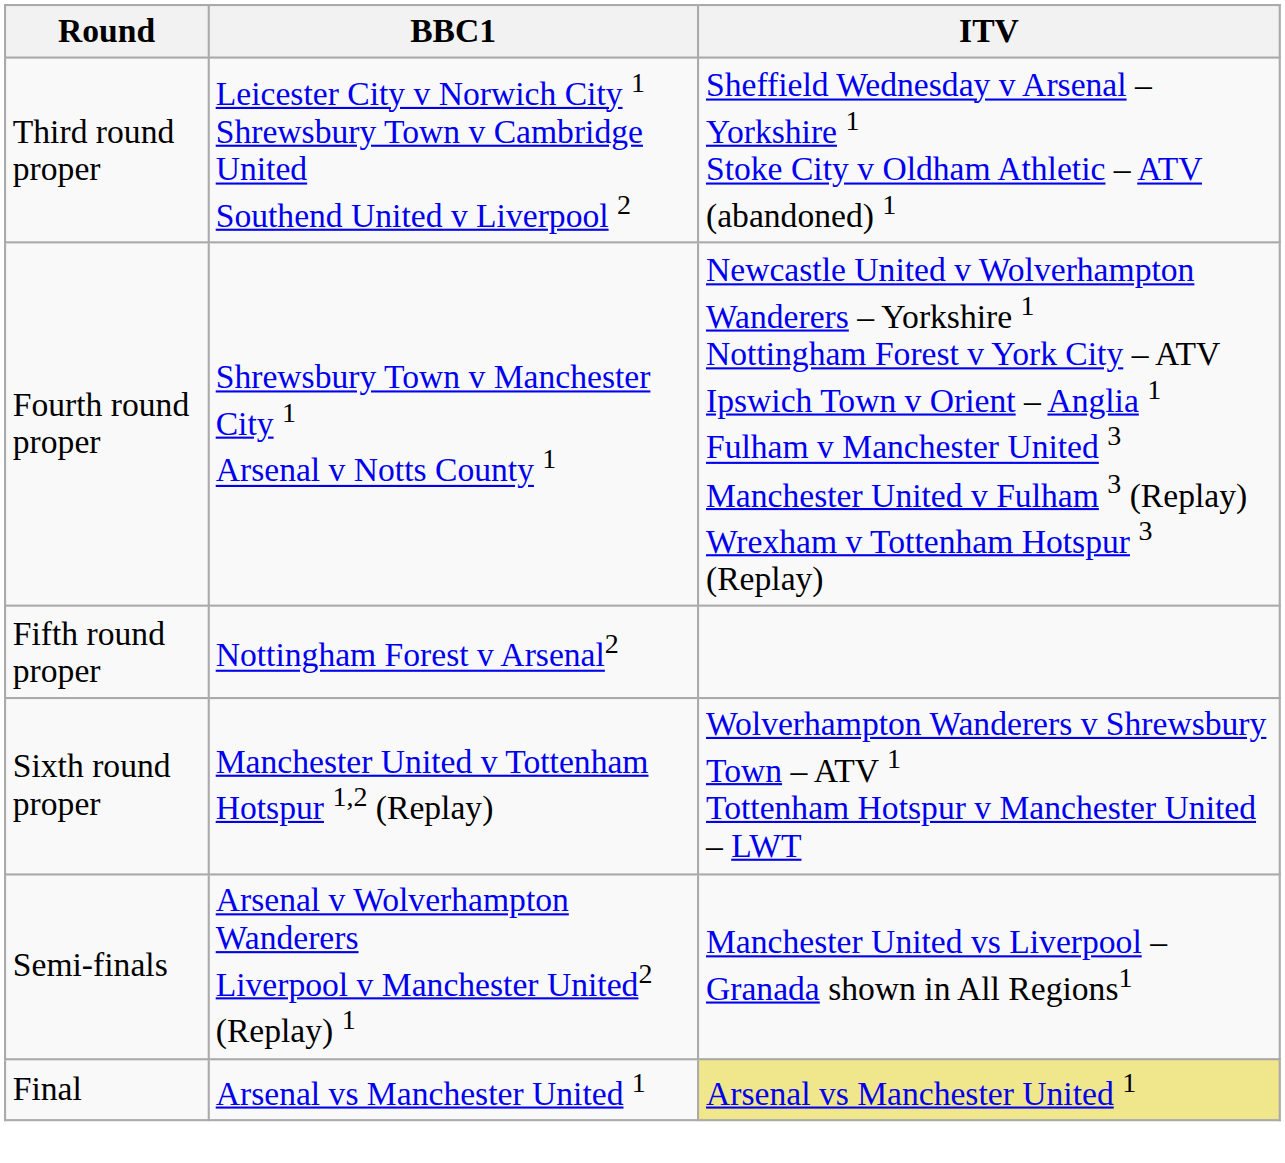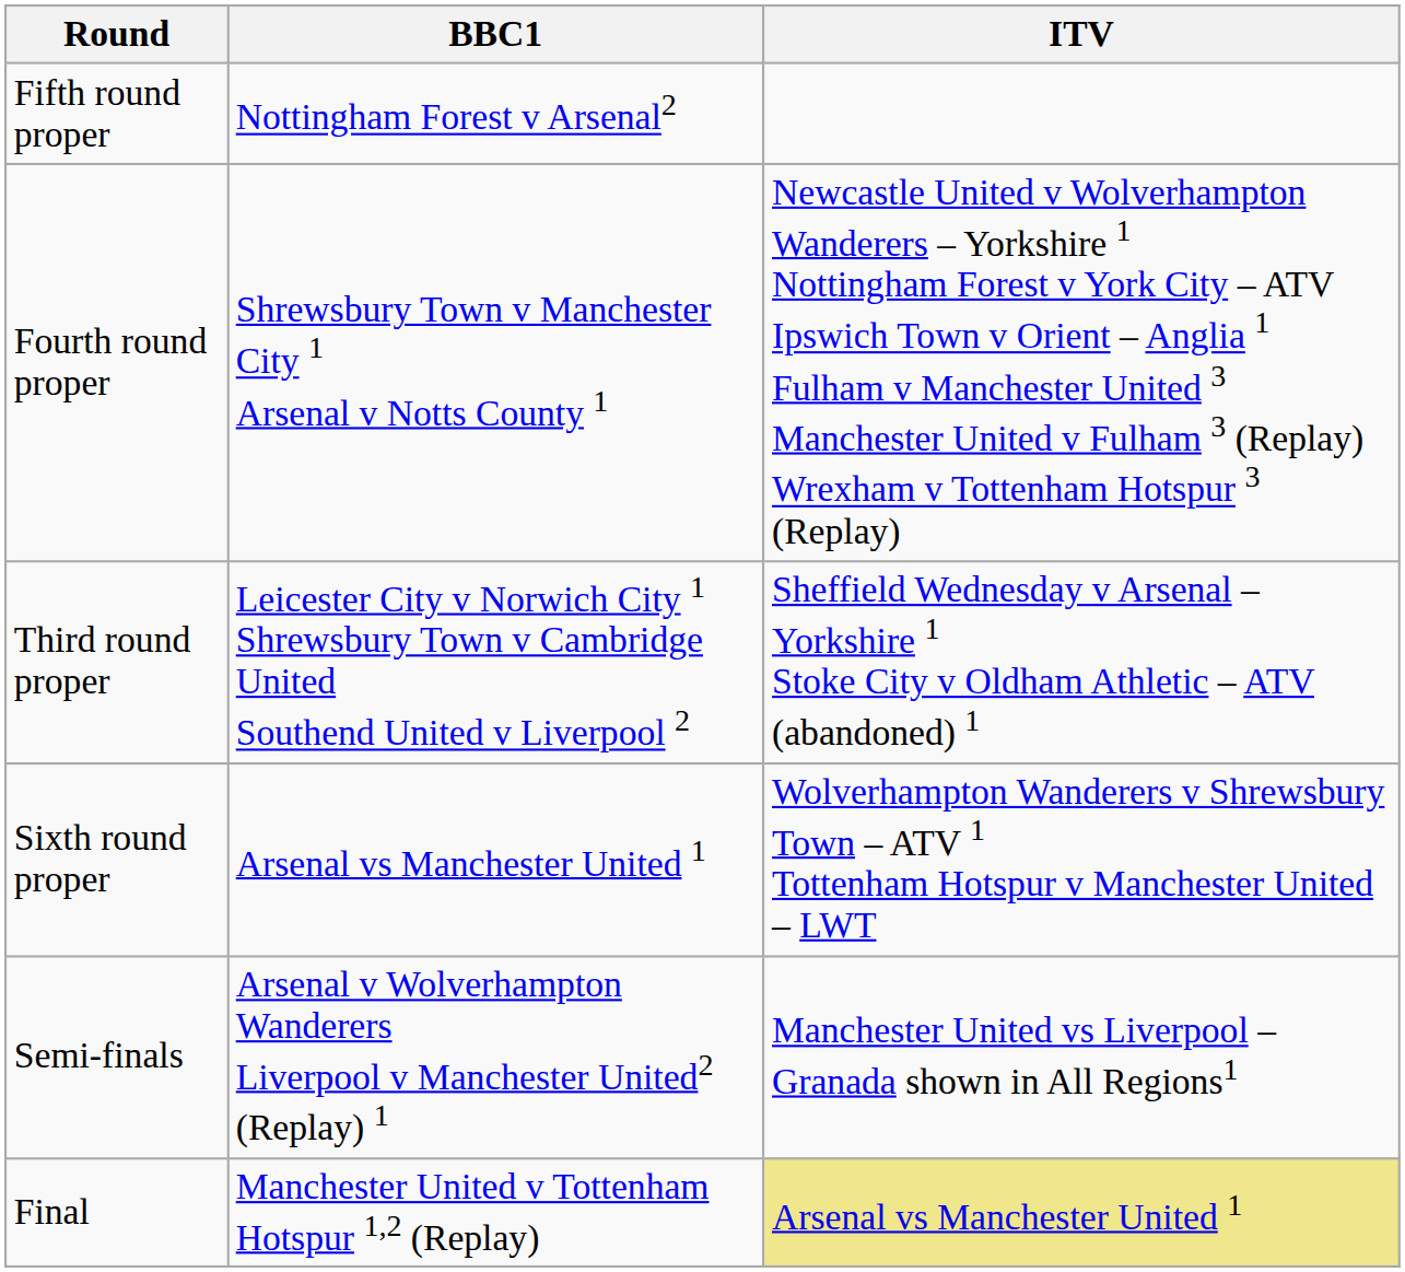 <table class="wikitable">
 <tr>
 <th>Round</th>
 <th>BBC1</th>
 <th>ITV</th>
 </tr>
 <tr>
-<td>Third round proper</td>
-<td><a href='#'>Leicester City v Norwich City</a> <sup>1</sup><br><a href='#'>Shrewsbury Town v Cambridge United</a><br><a href='#'>Southend United v Liverpool</a> <sup>2</sup></td>
-<td><a href='#'>Sheffield Wednesday v Arsenal</a> – <a href='#'>Yorkshire</a> <sup>1</sup><br><a href='#'>Stoke City v Oldham Athletic</a> – <a href='#'>ATV</a> (abandoned) <sup>1</sup></td>
+<td>Fifth round proper</td>
+<td><a href='#'>Nottingham Forest v Arsenal</a><sup>2</sup></td>
+<td></td>
 </tr>
 <tr>
 <td>Fourth round proper</td>
 <td><a href='#'>Shrewsbury Town v Manchester City</a> <sup>1</sup><br><a href='#'>Arsenal v Notts County</a> <sup>1</sup><br></td>
 <td><a href='#'>Newcastle United v Wolverhampton Wanderers</a> – Yorkshire <sup>1</sup><br><a href='#'>Nottingham Forest v York City</a> – ATV<br><a href='#'>Ipswich Town v Orient</a> – <a href='#'>Anglia</a> <sup>1</sup><br><a href='#'>Fulham v Manchester United</a> <sup>3</sup><br><a href='#'>Manchester United v Fulham</a> <sup>3</sup> (Replay)<br><a href='#'>Wrexham v Tottenham Hotspur</a> <sup>3</sup> (Replay)</td>
 </tr>
 <tr>
-<td>Fifth round proper</td>
-<td><a href='#'>Nottingham Forest v Arsenal</a><sup>2</sup></td>
-<td></td>
+<td>Third round proper</td>
+<td><a href='#'>Leicester City v Norwich City</a> <sup>1</sup><br><a href='#'>Shrewsbury Town v Cambridge United</a><br><a href='#'>Southend United v Liverpool</a> <sup>2</sup></td>
+<td><a href='#'>Sheffield Wednesday v Arsenal</a> – <a href='#'>Yorkshire</a> <sup>1</sup><br><a href='#'>Stoke City v Oldham Athletic</a> – <a href='#'>ATV</a> (abandoned) <sup>1</sup></td>
 </tr>
 <tr>
 <td>Sixth round proper</td>
-<td><a href='#'>Manchester United v Tottenham Hotspur</a> <sup>1,2</sup> (Replay)</td>
+<td><a href='#'>Arsenal vs Manchester United</a> <sup>1</sup></td>
 <td><a href='#'>Wolverhampton Wanderers v Shrewsbury Town</a> – ATV <sup>1</sup><br><a href='#'>Tottenham Hotspur v Manchester United</a> – <a href='#'>LWT</a></td>
 </tr>
 <tr>
 <td>Semi-finals</td>
 <td><a href='#'>Arsenal v Wolverhampton Wanderers</a><br><a href='#'>Liverpool v Manchester United</a><sup>2</sup> (Replay) <sup>1</sup></td>
 <td><a href='#'>Manchester United vs Liverpool</a> – <a href='#'>Granada</a> shown in All Regions<sup>1</sup></td>
 </tr>
 <tr>
 <td>Final</td>
-<td><a href='#'>Arsenal vs Manchester United</a> <sup>1</sup></td>
+<td><a href='#'>Manchester United v Tottenham Hotspur</a> <sup>1,2</sup> (Replay)</td>
 <td style="background: khaki;"><a href='#'>Arsenal vs Manchester United</a> <sup>1</sup></td>
 </tr>
 </table>
